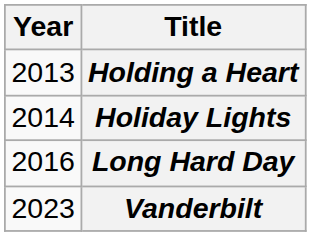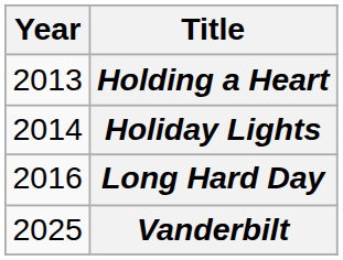 <table class="wikitable plainrowheaders">
 <tr>
 <th scope="col">Year</th>
 <th scope="col">Title</th>
 </tr>
 <tr>
 <td>2013</td>
 <th scope="row"><em>Holding a Heart</em></th>
 </tr>
 <tr>
 <td>2014</td>
 <th scope="row"><em>Holiday Lights</em></th>
 </tr>
 <tr>
 <td>2016</td>
 <th scope="row"><em>Long Hard Day</em></th>
 </tr>
 <tr>
-<td>2023</td>
+<td>2025</td>
 <th scope="row"><em>Vanderbilt</em></th>
 </tr>
 </table>
